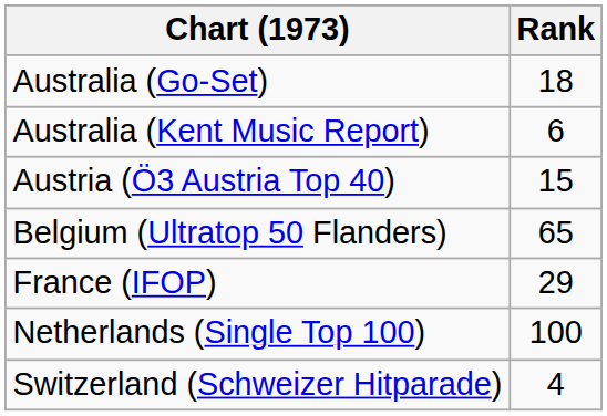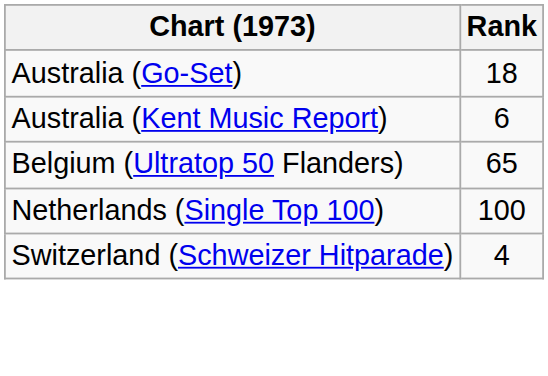 <table class="wikitable sortable">
 <tr>
 <th>Chart (1973)</th>
 <th>Rank</th>
 </tr>
 <tr>
 <td>Australia (<a href='#'>Go-Set</a>)</td>
 <td align="center">18</td>
 </tr>
 <tr>
 <td>Australia (<a href='#'>Kent Music Report</a>)</td>
 <td align="center">6</td>
 </tr>
 <tr>
-<td>Austria (<a href='#'>Ö3 Austria Top 40</a>)</td>
-<td align="center">15</td>
-</tr>
-<tr>
 <td>Belgium (<a href='#'>Ultratop 50</a> Flanders)</td>
 <td align="center">65</td>
-</tr>
-<tr>
-<td>France (<a href='#'>IFOP</a>)</td>
-<td align="center">29</td>
 </tr>
 <tr>
 <td>Netherlands (<a href='#'>Single Top 100</a>)</td>
 <td align="center">100</td>
 </tr>
 <tr>
 <td>Switzerland (<a href='#'>Schweizer Hitparade</a>)</td>
 <td align="center">4</td>
 </tr>
 </table>
